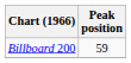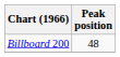 <table class="wikitable">
 <tr>
 <th align="left">Chart (1966)</th>
 <th align="left">Peak<br>position</th>
 </tr>
 <tr>
 <td align="left"><a href='#'><em>Billboard</em> 200</a></td>
-<td align="center">59</td>
+<td align="center">48</td>
 </tr>
 <tr>
 </tr>
 </table>
